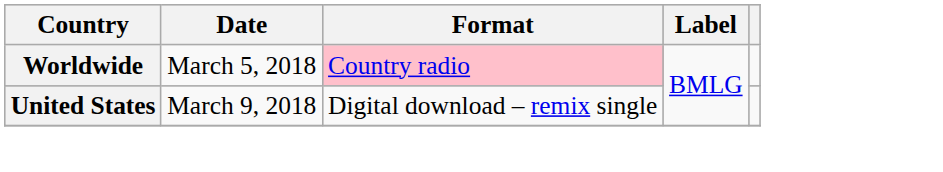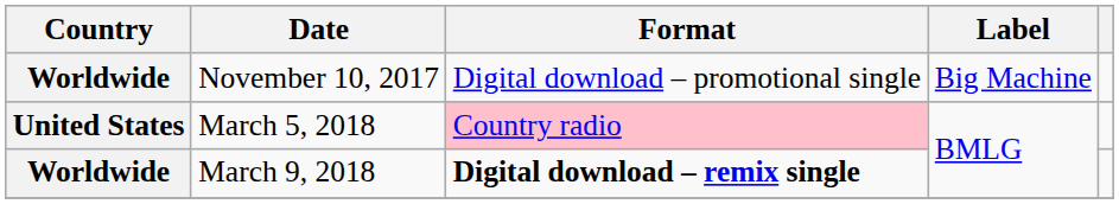 <table class="wikitable plainrowheaders">
 <tr>
 <th>Country</th>
 <th>Date</th>
 <th>Format</th>
 <th>Label</th>
 <th></th>
 </tr>
 <tr>
 <th scope="row">Worldwide</th>
+<td>November 10, 2017</td>
+<td><a href='#'>Digital download</a> – promotional single</td>
+<td><a href='#'>Big Machine</a></td>
+<td></td>
+</tr>
+<tr>
+<th scope="row">United States</th>
 <td>March 5, 2018</td>
 <td style="background: pink;"><a href='#'>Country radio</a></td>
 <td rowspan="2"><a href='#'>BMLG</a></td>
 <td></td>
 </tr>
 <tr>
-<th scope="row">United States</th>
+<th scope="row">Worldwide</th>
 <td>March 9, 2018</td>
-<td>Digital download – <a href='#'>remix</a> single</td>
+<td><strong>Digital download – <a href='#'>remix</a> single</strong></td>
 <td></td>
 </tr>
 <tr>
 </tr>
 </table>
